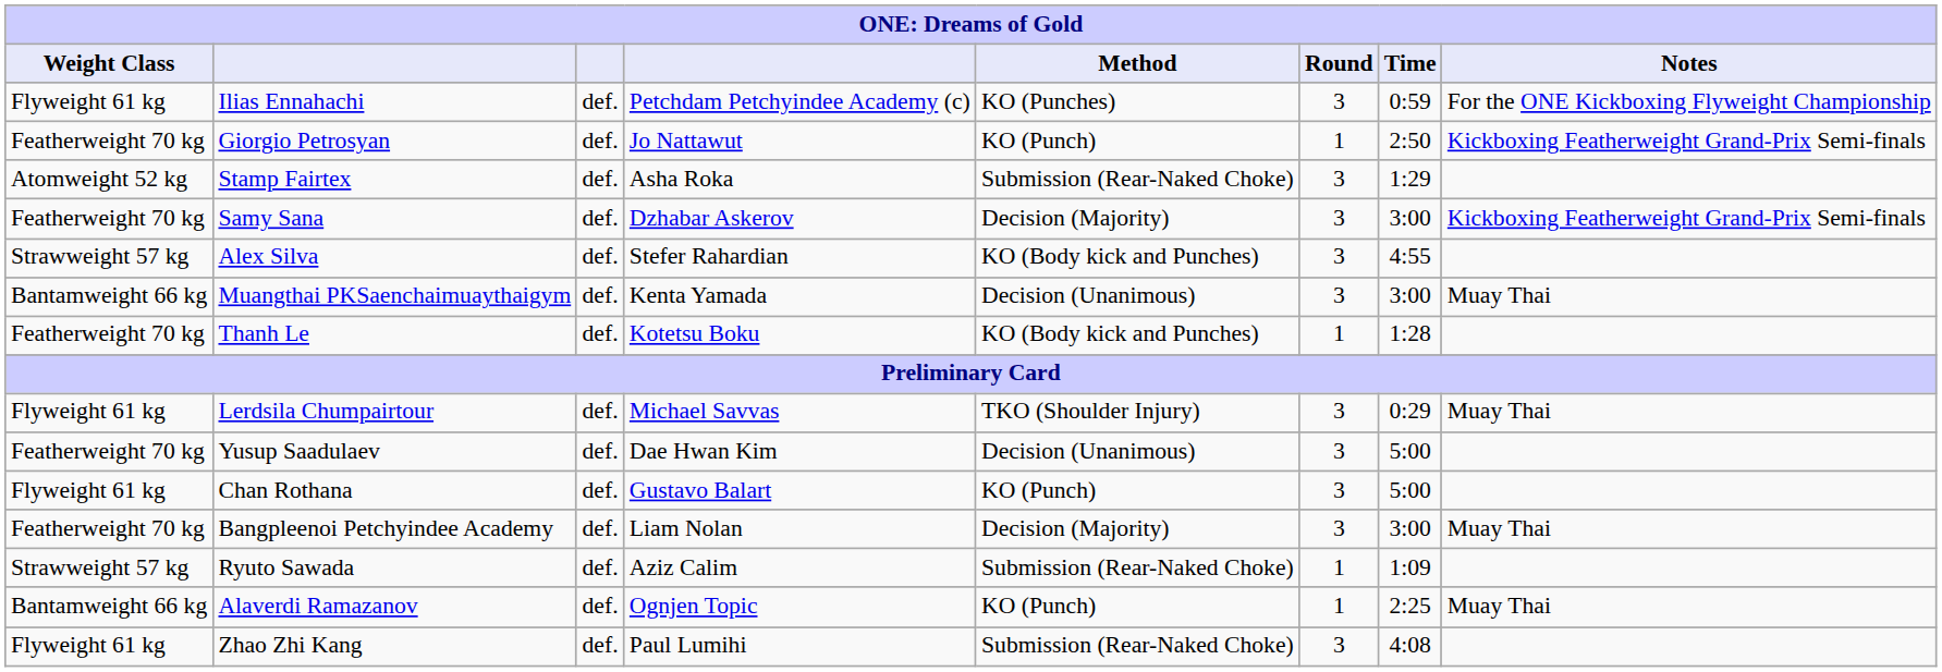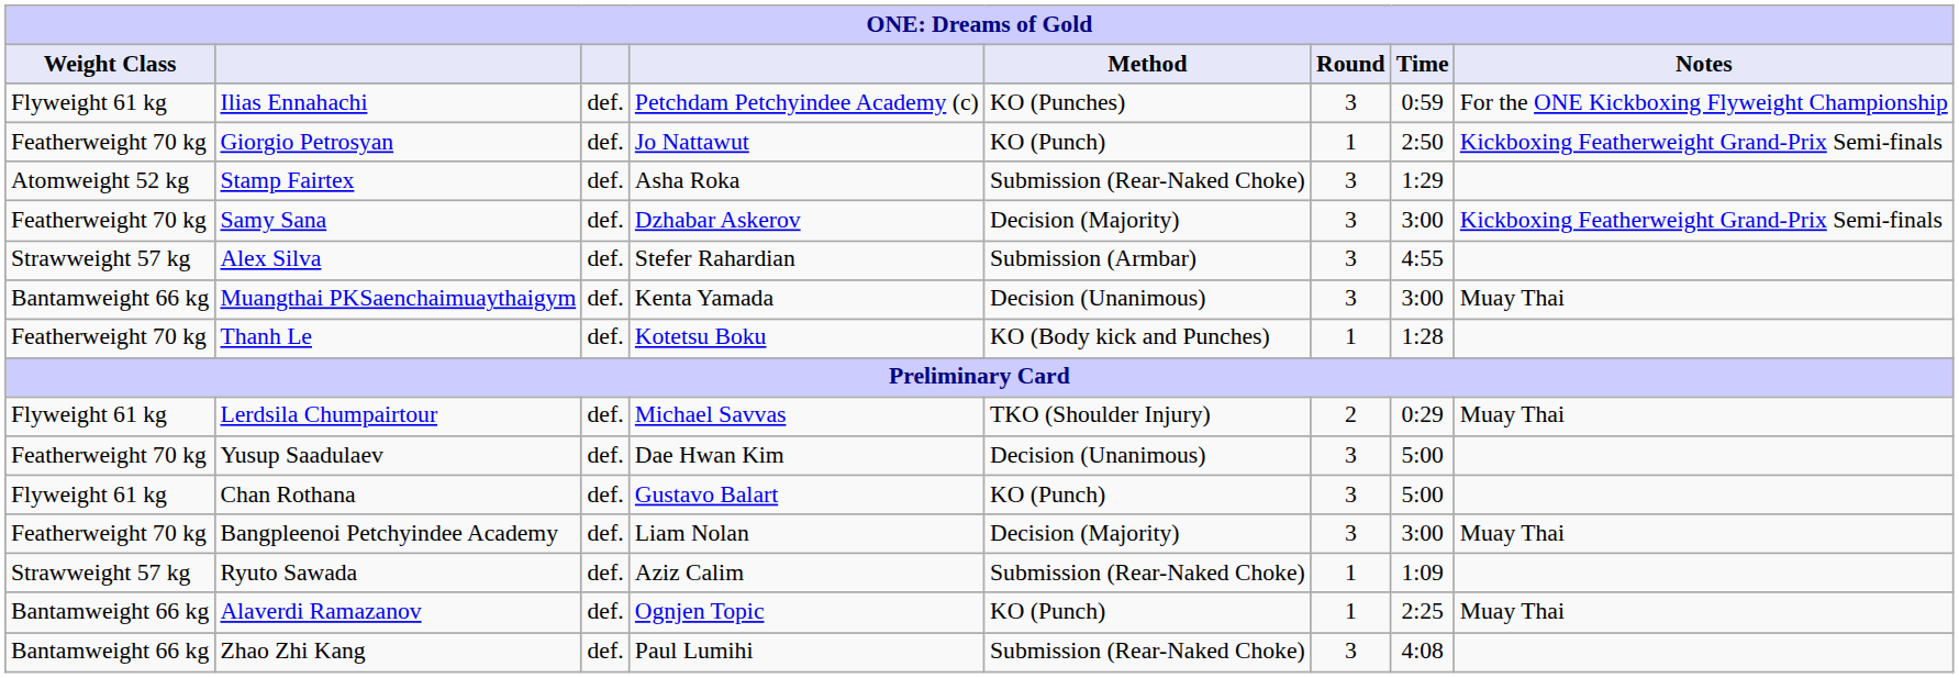 <table class="wikitable" style="font-size: 80%;">
 <tr>
 <th colspan="8" style="background-color: #ccf; color: #000080; text-align: center;"><strong>ONE: Dreams of Gold</strong></th>
 </tr>
 <tr>
 <th colspan="1" style="background-color: #E6E8FA; color: #000000; text-align: center;">Weight Class</th>
 <th colspan="1" style="background-color: #E6E8FA; color: #000000; text-align: center;"></th>
 <th colspan="1" style="background-color: #E6E8FA; color: #000000; text-align: center;"></th>
 <th colspan="1" style="background-color: #E6E8FA; color: #000000; text-align: center;"></th>
 <th colspan="1" style="background-color: #E6E8FA; color: #000000; text-align: center;">Method</th>
 <th colspan="1" style="background-color: #E6E8FA; color: #000000; text-align: center;">Round</th>
 <th colspan="1" style="background-color: #E6E8FA; color: #000000; text-align: center;">Time</th>
 <th colspan="1" style="background-color: #E6E8FA; color: #000000; text-align: center;">Notes</th>
 </tr>
 <tr>
 <td>Flyweight 61 kg</td>
 <td> <a href='#'>Ilias Ennahachi</a></td>
 <td>def.</td>
 <td> <a href='#'>Petchdam Petchyindee Academy</a> (c)</td>
 <td>KO (Punches)</td>
 <td align=center>3</td>
 <td align=center>0:59</td>
 <td>For the <a href='#'>ONE Kickboxing Flyweight Championship</a></td>
 </tr>
 <tr>
 <td>Featherweight 70 kg</td>
 <td> <a href='#'>Giorgio Petrosyan</a></td>
 <td>def.</td>
 <td> <a href='#'>Jo Nattawut</a></td>
 <td>KO (Punch)</td>
 <td align=center>1</td>
 <td align=center>2:50</td>
 <td><a href='#'>Kickboxing Featherweight Grand-Prix</a> Semi-finals</td>
 </tr>
 <tr>
 <td>Atomweight 52 kg</td>
 <td> <a href='#'>Stamp Fairtex</a></td>
 <td>def.</td>
 <td> Asha Roka</td>
 <td>Submission (Rear-Naked Choke)</td>
 <td align=center>3</td>
 <td align=center>1:29</td>
 <td></td>
 </tr>
 <tr>
 <td>Featherweight 70 kg</td>
 <td> <a href='#'>Samy Sana</a></td>
 <td>def.</td>
 <td> <a href='#'>Dzhabar Askerov</a></td>
 <td>Decision (Majority)</td>
 <td align=center>3</td>
 <td align=center>3:00</td>
 <td><a href='#'>Kickboxing Featherweight Grand-Prix</a> Semi-finals</td>
 </tr>
 <tr>
 <td>Strawweight 57 kg</td>
 <td> <a href='#'>Alex Silva</a></td>
 <td>def.</td>
 <td> Stefer Rahardian</td>
-<td>KO (Body kick and Punches)</td>
+<td>Submission (Armbar)</td>
 <td align=center>3</td>
 <td align=center>4:55</td>
 <td></td>
 </tr>
 <tr>
 <td>Bantamweight 66 kg</td>
 <td> <a href='#'>Muangthai PKSaenchaimuaythaigym</a></td>
 <td>def.</td>
 <td> Kenta Yamada</td>
 <td>Decision (Unanimous)</td>
 <td align=center>3</td>
 <td align=center>3:00</td>
 <td>Muay Thai</td>
 </tr>
 <tr>
 <td>Featherweight 70 kg</td>
 <td> <a href='#'>Thanh Le</a></td>
 <td>def.</td>
 <td> <a href='#'>Kotetsu Boku</a></td>
 <td>KO (Body kick and Punches)</td>
 <td align=center>1</td>
 <td align=center>1:28</td>
 <td></td>
 </tr>
 <tr>
 <th colspan="8" style="background-color: #ccf; color: #000080; text-align: center;"><strong>Preliminary Card</strong></th>
 </tr>
 <tr>
 <td>Flyweight 61 kg</td>
 <td> <a href='#'>Lerdsila Chumpairtour</a></td>
 <td>def.</td>
 <td> <a href='#'>Michael Savvas</a></td>
 <td>TKO (Shoulder Injury)</td>
-<td align=center>3</td>
+<td align=center>2</td>
 <td align=center>0:29</td>
 <td>Muay Thai</td>
 </tr>
 <tr>
 <td>Featherweight 70 kg</td>
 <td> Yusup Saadulaev</td>
 <td>def.</td>
 <td> Dae Hwan Kim</td>
 <td>Decision (Unanimous)</td>
 <td align=center>3</td>
 <td align=center>5:00</td>
 <td></td>
 </tr>
 <tr>
 <td>Flyweight 61 kg</td>
 <td> Chan Rothana</td>
 <td>def.</td>
 <td> <a href='#'>Gustavo Balart</a></td>
 <td>KO (Punch)</td>
 <td align=center>3</td>
 <td align=center>5:00</td>
 <td></td>
 </tr>
 <tr>
 <td>Featherweight 70 kg</td>
 <td> Bangpleenoi Petchyindee Academy</td>
 <td>def.</td>
 <td> Liam Nolan</td>
 <td>Decision (Majority)</td>
 <td align=center>3</td>
 <td align=center>3:00</td>
 <td>Muay Thai</td>
 </tr>
 <tr>
 <td>Strawweight 57 kg</td>
 <td> Ryuto Sawada</td>
 <td>def.</td>
 <td> Aziz Calim</td>
 <td>Submission (Rear-Naked Choke)</td>
 <td align=center>1</td>
 <td align=center>1:09</td>
 <td></td>
 </tr>
 <tr>
 <td>Bantamweight 66 kg</td>
 <td> <a href='#'>Alaverdi Ramazanov</a></td>
 <td>def.</td>
 <td> <a href='#'>Ognjen Topic</a></td>
 <td>KO (Punch)</td>
 <td align=center>1</td>
 <td align=center>2:25</td>
 <td>Muay Thai</td>
 </tr>
 <tr>
-<td>Flyweight 61 kg</td>
+<td>Bantamweight 66 kg</td>
 <td> Zhao Zhi Kang</td>
 <td>def.</td>
 <td> Paul Lumihi</td>
 <td>Submission (Rear-Naked Choke)</td>
 <td align=center>3</td>
 <td align=center>4:08</td>
 <td></td>
 </tr>
 </table>
